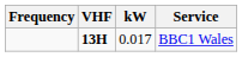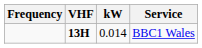 <table class="wikitable sortable">
 <tr>
 <th>Frequency</th>
 <th>VHF</th>
 <th>kW</th>
 <th>Service</th>
 </tr>
 <tr>
 <td></td>
 <td><strong>13H</strong></td>
-<td>0.017</td>
+<td>0.014</td>
 <td><a href='#'>BBC1 Wales</a></td>
 </tr>
 </table>
